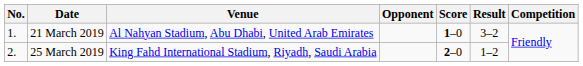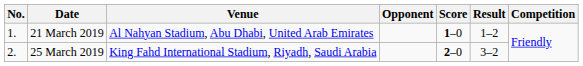 <table class="wikitable" style="font-size:100%;">
 <tr>
 <th>No.</th>
 <th>Date</th>
 <th>Venue</th>
 <th>Opponent</th>
 <th>Score</th>
 <th>Result</th>
 <th>Competition</th>
 </tr>
 <tr>
 <td>1.</td>
 <td>21 March 2019</td>
 <td><a href='#'>Al Nahyan Stadium</a>, <a href='#'>Abu Dhabi</a>, <a href='#'>United Arab Emirates</a></td>
 <td></td>
 <td align=center><strong>1</strong>–0</td>
-<td align=center>3–2</td>
+<td align=center>1–2</td>
 <td rowspan=2><a href='#'>Friendly</a></td>
 </tr>
 <tr>
 <td>2.</td>
 <td>25 March 2019</td>
 <td><a href='#'>King Fahd International Stadium</a>, <a href='#'>Riyadh</a>, <a href='#'>Saudi Arabia</a></td>
 <td></td>
 <td align=center><strong>2</strong>–0</td>
-<td align=center>1–2</td>
+<td align=center>3–2</td>
 </tr>
 </table>
